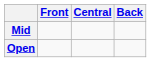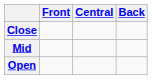 <table class="wikitable" style="text-align:center">
 <tr>
 <th></th>
 <th><a href='#'>Front</a></th>
 <th><a href='#'>Central</a></th>
 <th><a href='#'>Back</a></th>
+</tr>
+<tr>
+<th><a href='#'>Close</a></th>
+<td> </td>
+<td></td>
+<td> </td>
 </tr>
 <tr>
 <th><a href='#'>Mid</a></th>
 <td> </td>
 <td></td>
 <td> </td>
 </tr>
 <tr>
 <th><a href='#'>Open</a></th>
 <td> </td>
 <td></td>
 <td></td>
 </tr>
 </table>
